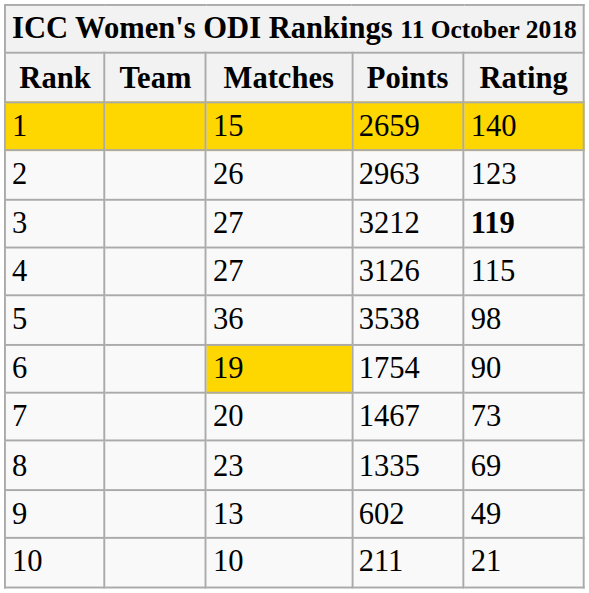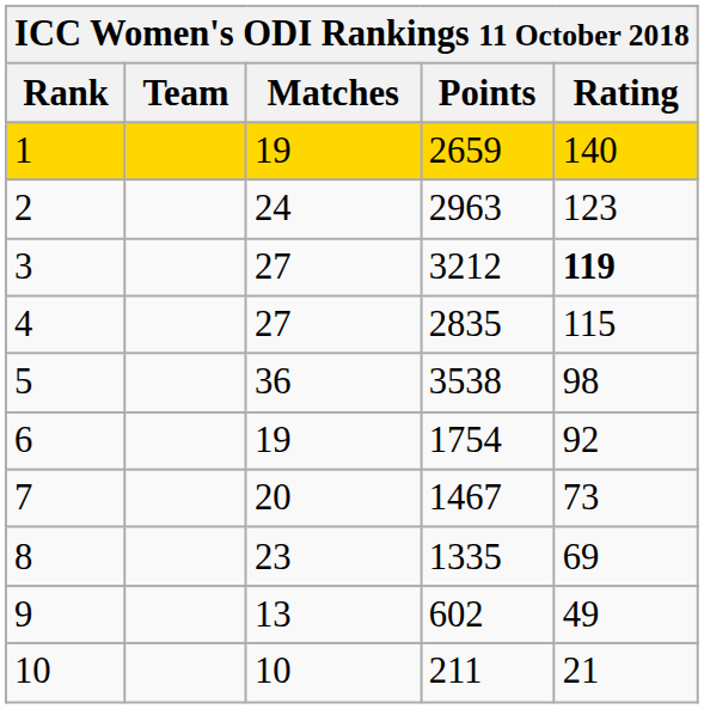 <table class="wikitable">
 <tr>
 <th colspan="5">ICC Women's ODI Rankings <small>11 October 2018</small></th>
 </tr>
 <tr>
 <th>Rank</th>
 <th>Team</th>
 <th>Matches</th>
 <th>Points</th>
 <th>Rating</th>
 </tr>
 <tr style="background:gold">
 <td>1</td>
 <td style="text-align:left;"></td>
-<td>15</td>
+<td>19</td>
 <td>2659</td>
 <td>140</td>
 </tr>
 <tr>
 <td>2</td>
 <td style="text-align:left;"></td>
-<td>26</td>
+<td>24</td>
 <td>2963</td>
 <td>123</td>
 </tr>
 <tr>
 <td>3</td>
 <td style="text-align:left;"></td>
 <td>27</td>
 <td>3212</td>
 <td><strong>119</strong></td>
 </tr>
 <tr>
 <td>4</td>
 <td style="text-align:left;"></td>
 <td>27</td>
-<td>3126</td>
+<td>2835</td>
 <td>115</td>
 </tr>
 <tr>
 <td>5</td>
 <td style="text-align:left;"></td>
 <td>36</td>
 <td>3538</td>
 <td>98</td>
 </tr>
 <tr>
 <td>6</td>
 <td style="text-align:left;"></td>
-<td style="background: gold;">19</td>
+<td>19</td>
 <td>1754</td>
-<td>90</td>
+<td>92</td>
 </tr>
 <tr>
 <td>7</td>
 <td style="text-align:left;"></td>
 <td>20</td>
 <td>1467</td>
 <td>73</td>
 </tr>
 <tr>
 <td>8</td>
 <td style="text-align:left;"></td>
 <td>23</td>
 <td>1335</td>
 <td>69</td>
 </tr>
 <tr>
 <td>9</td>
 <td style="text-align:left;"></td>
 <td>13</td>
 <td>602</td>
 <td>49</td>
 </tr>
 <tr>
 <td>10</td>
 <td style="text-align:left;"></td>
 <td>10</td>
 <td>211</td>
 <td>21</td>
 </tr>
 </table>
